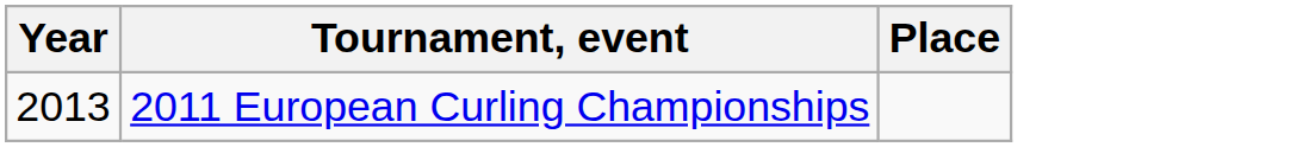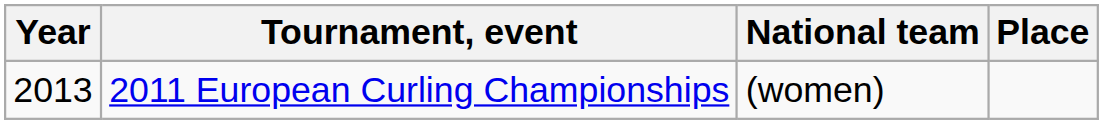 <table class="wikitable">
 <tr>
 <th scope="col">Year</th>
 <th scope="col">Tournament, event</th>
+<th scope="col">National team</th>
 <th scope="col">Place</th>
 </tr>
 <tr>
 <td>2013</td>
 <td><a href='#'>2011 European Curling Championships</a></td>
+<td> (women)</td>
 <td></td>
 </tr>
 </table>
